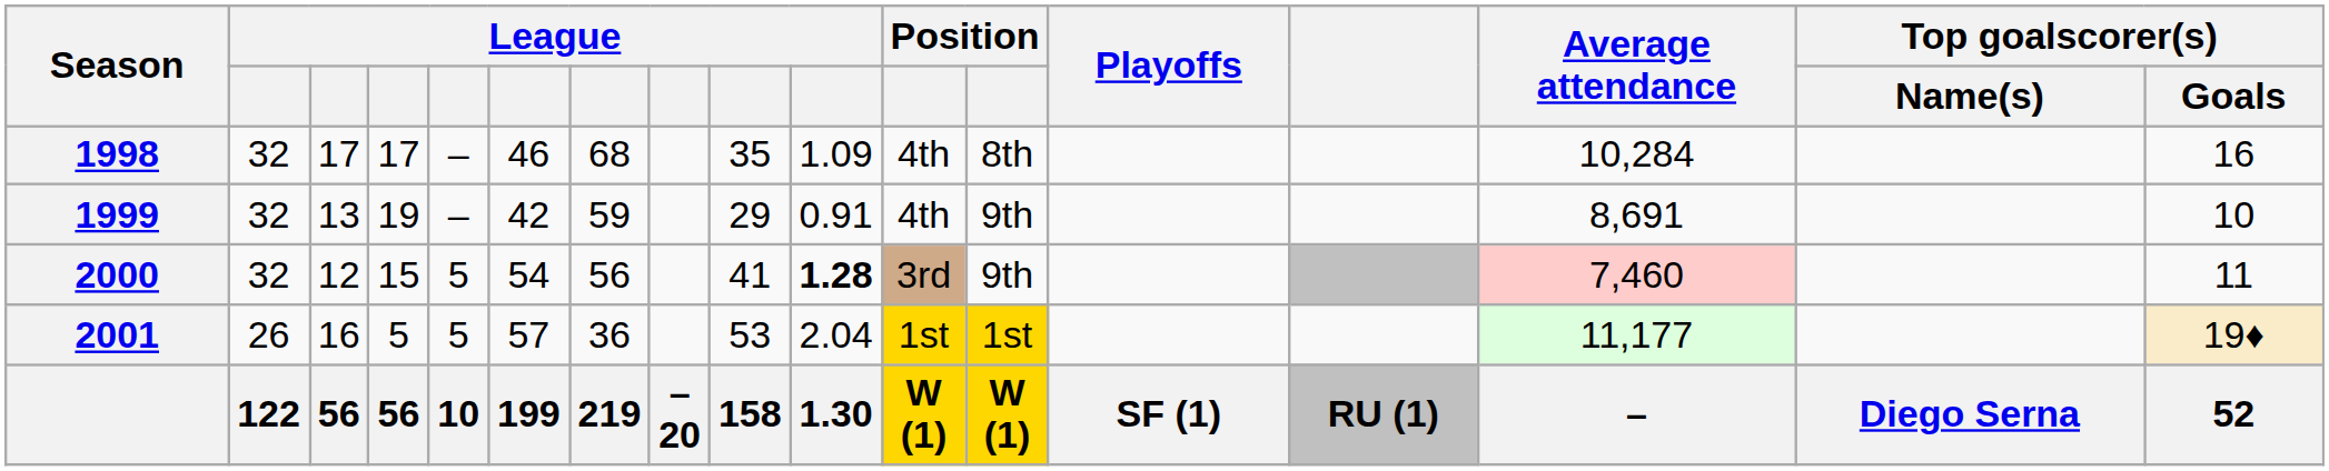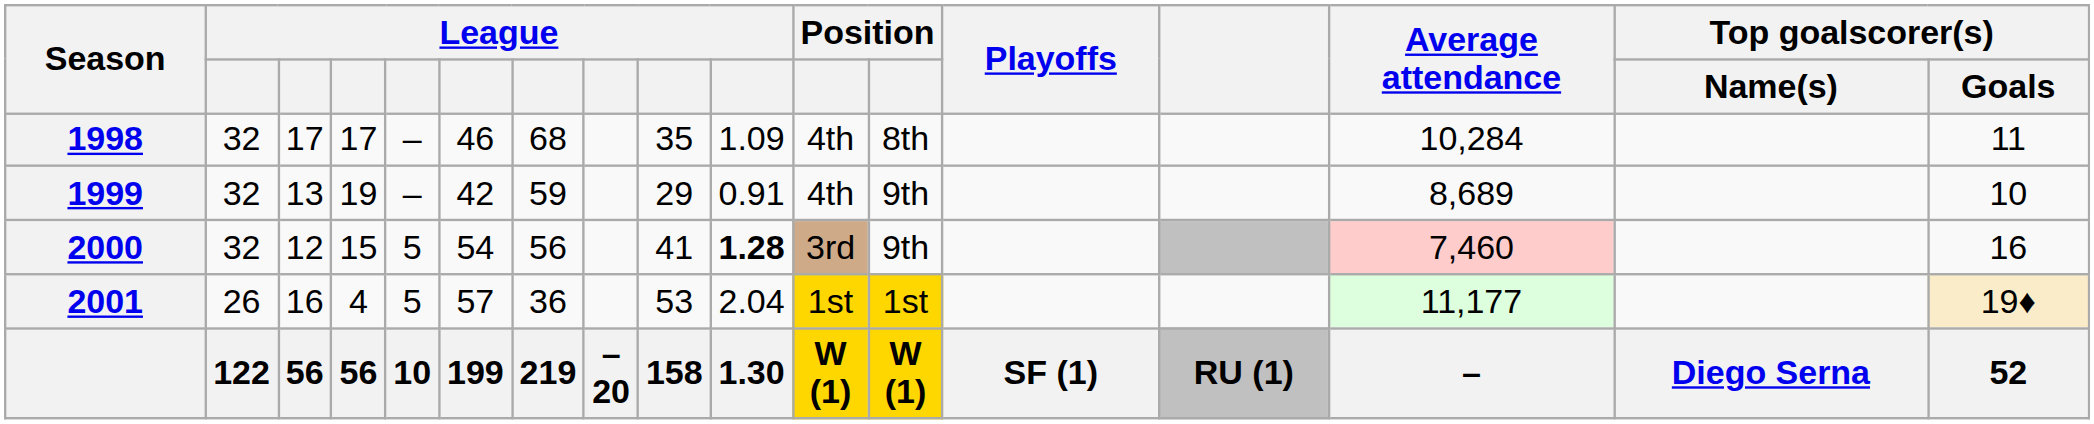 <table class="wikitable sortable" width=100% border="2" cellpadding="4" style="font-size:90%; text-align:center;">
 <tr style="background:#f0f6ff;">
 <th rowspan=2>Season</th>
 <th colspan=9><a href='#'>League</a></th>
 <th colspan=2>Position</th>
 <th rowspan=2><a href='#'>Playoffs</a></th>
 <th rowspan=2><a href='#'></a></th>
 <th rowspan=2><a href='#'>Average <br> attendance</a></th>
 <th colspan=2>Top goalscorer(s)</th>
 </tr>
 <tr>
 <th width="2%" scope="col"></th>
 <th width="2%" scope="col"></th>
 <th width="2%" scope="col"></th>
 <th width="2%" scope="col"></th>
 <th width="2%" scope="col"></th>
 <th width="2%" scope="col"></th>
 <th width="2%" scope="col"></th>
 <th width="2%" scope="col"></th>
 <th width="2%" scope="col"><a href='#'></a></th>
 <th width="2%" scope="col"></th>
 <th width="2%" scope="col"></th>
 <th>Name(s)</th>
 <th>Goals</th>
 </tr>
 <tr>
 <th scope="row"><strong><a href='#'>1998</a></strong></th>
 <td>32</td>
 <td>17</td>
 <td>17</td>
 <td>–</td>
 <td>46</td>
 <td>68</td>
 <td></td>
 <td>35</td>
 <td>1.09</td>
 <td>4th</td>
 <td>8th</td>
 <td></td>
 <td></td>
 <td>10,284</td>
 <td align="left"></td>
-<td>16</td>
+<td>11</td>
 </tr>
 <tr>
 <th scope="row"><strong><a href='#'>1999</a></strong></th>
 <td>32</td>
 <td>13</td>
 <td>19</td>
 <td>–</td>
 <td>42</td>
 <td>59</td>
 <td></td>
 <td>29</td>
 <td>0.91</td>
 <td>4th</td>
 <td>9th</td>
 <td></td>
 <td></td>
-<td>8,691</td>
+<td>8,689</td>
 <td align="left"></td>
 <td>10</td>
 </tr>
 <tr>
 <th scope="row"><strong><a href='#'>2000</a></strong></th>
 <td>32</td>
 <td>12</td>
 <td>15</td>
 <td>5</td>
 <td>54</td>
 <td>56</td>
 <td></td>
 <td>41</td>
 <td><strong>1.28</strong></td>
 <td style="background-color:#CFAA88;">3rd</td>
 <td>9th</td>
 <td></td>
 <td style="background-color:silver;"></td>
 <td style="background-color:#ffcccc;">7,460</td>
 <td align="left"></td>
-<td>11</td>
+<td>16</td>
 </tr>
 <tr>
 <th scope="row"><strong><a href='#'>2001</a></strong></th>
 <td>26</td>
 <td>16</td>
-<td>5</td>
+<td>4</td>
 <td>5</td>
 <td>57</td>
 <td>36</td>
 <td></td>
 <td>53</td>
 <td>2.04</td>
 <td style="background-color:gold;">1st</td>
 <td style="background-color:gold;">1st</td>
 <td></td>
 <td></td>
 <td style="background:#dfd;">11,177</td>
 <td align="left"></td>
 <td style="background-color:#FAECC8;">19♦</td>
 </tr>
 <tr>
 <th scope="row"></th>
 <th scope=col><strong>122</strong></th>
 <th scope=col><strong>56</strong></th>
 <th scope=col><strong>56</strong></th>
 <th scope=col><strong>10</strong></th>
 <th scope=col><strong>199</strong></th>
 <th scope=col><strong>219</strong></th>
 <th scope=col><strong>–20</strong></th>
 <th scope=col><strong>158</strong></th>
 <th scope=col><strong>1.30</strong></th>
 <th scope=col style="background-color:#ffd700"><strong>W (1)</strong></th>
 <th scope=col style="background-color:#ffd700"><strong>W (1)</strong></th>
 <th scope=col><strong>SF (1)</strong></th>
 <th scope=col style="background-color:#c0c0c0"><strong>RU (1)</strong></th>
 <th scope=col>–</th>
 <th scope=col align="left"> <strong><a href='#'>Diego Serna</a></strong></th>
 <th scope=col><strong>52</strong></th>
 </tr>
 </table>
